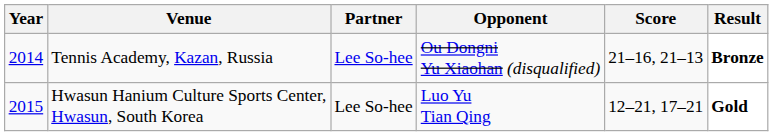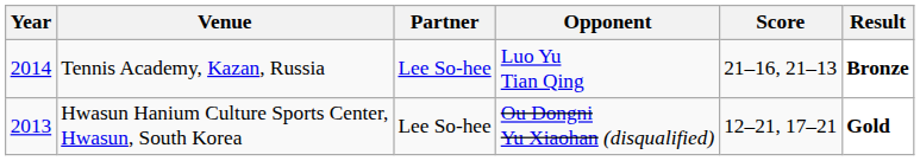 <table class="sortable wikitable" style="font-size: 90%;">
 <tr>
 <th>Year</th>
 <th>Venue</th>
 <th>Partner</th>
 <th>Opponent</th>
 <th>Score</th>
 <th>Result</th>
 </tr>
 <tr>
 <td align="center"><a href='#'>2014</a></td>
 <td align="left">Tennis Academy, <a href='#'>Kazan</a>, Russia</td>
 <td align="left"> <a href='#'>Lee So-hee</a></td>
-<td align="left"><s> <a href='#'>Ou Dongni</a><br> <a href='#'>Yu Xiaohan</a></s> <em>(disqualified)</em></td>
+<td align="left"> <a href='#'>Luo Yu</a><br> <a href='#'>Tian Qing</a></td>
 <td align="left">21–16, 21–13</td>
 <td style="text-align:left; background:white"> <strong>Bronze</strong></td>
 </tr>
 <tr>
-<td align="center"><a href='#'>2015</a></td>
+<td align="center"><a href='#'>2013</a></td>
 <td align="left">Hwasun Hanium Culture Sports Center,<br><a href='#'>Hwasun</a>, South Korea</td>
 <td align="left"> Lee So-hee</td>
-<td align="left"> <a href='#'>Luo Yu</a><br> <a href='#'>Tian Qing</a></td>
+<td align="left"><s> <a href='#'>Ou Dongni</a><br> <a href='#'>Yu Xiaohan</a></s> <em>(disqualified)</em></td>
 <td align="left">12–21, 17–21</td>
 <td style="text-align:left; background:white"> <strong>Gold</strong></td>
 </tr>
 </table>
